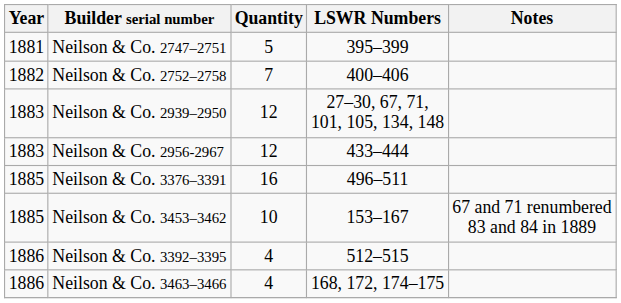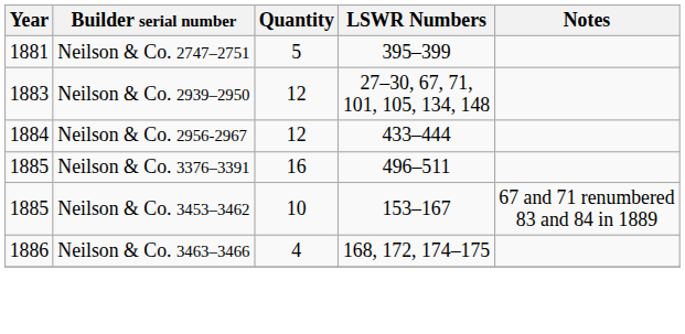 <table class="wikitable" style=text-align:center>
 <tr>
 <th>Year</th>
 <th>Builder <small>serial number</small></th>
 <th>Quantity</th>
 <th>LSWR Numbers</th>
 <th>Notes</th>
 </tr>
 <tr>
 <td>1881</td>
 <td style="text-align:left">Neilson & Co. <small>2747–2751</small></td>
 <td>5</td>
 <td>395–399</td>
 <td></td>
 </tr>
 <tr>
-<td>1882</td>
-<td style="text-align:left">Neilson & Co. <small>2752–2758</small></td>
-<td>7</td>
-<td>400–406</td>
-<td></td>
-</tr>
-<tr>
 <td>1883</td>
 <td style="text-align:left">Neilson & Co. <small>2939–2950</small></td>
 <td>12</td>
 <td>27–30, 67, 71,<br>101, 105, 134, 148</td>
 <td></td>
 </tr>
 <tr>
-<td>1883</td>
+<td>1884</td>
 <td style="text-align:left">Neilson & Co. <small>2956-2967</small></td>
 <td>12</td>
 <td>433–444</td>
 <td></td>
 </tr>
 <tr>
 <td>1885</td>
 <td style="text-align:left">Neilson & Co. <small>3376–3391</small></td>
 <td>16</td>
 <td>496–511</td>
 <td></td>
 </tr>
 <tr>
 <td>1885</td>
 <td style="text-align:left">Neilson & Co. <small>3453–3462</small></td>
 <td>10</td>
 <td>153–167</td>
 <td>67 and 71 renumbered<br>83 and 84 in 1889</td>
 </tr>
 <tr>
 <td>1886</td>
-<td style="text-align:left">Neilson & Co. <small>3392–3395</small></td>
-<td>4</td>
-<td>512–515</td>
-<td></td>
-</tr>
-<tr>
-<td>1886</td>
 <td style="text-align:left">Neilson & Co. <small>3463–3466</small></td>
 <td>4</td>
 <td>168, 172, 174–175</td>
 <td></td>
 </tr>
 <tr>
 </tr>
 </table>
